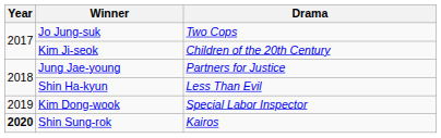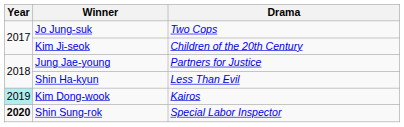 <table class="wikitable" style="width:600px">
 <tr>
 <th width=10>Year</th>
 <th>Winner</th>
 <th>Drama</th>
 </tr>
 <tr>
 <td rowspan=2>2017</td>
 <td><a href='#'>Jo Jung-suk</a></td>
 <td><em><a href='#'>Two Cops</a></em></td>
 </tr>
 <tr>
 <td><a href='#'>Kim Ji-seok</a></td>
 <td><em><a href='#'>Children of the 20th Century</a></em></td>
 </tr>
 <tr>
 <td rowspan=2>2018</td>
 <td><a href='#'>Jung Jae-young</a></td>
 <td><em><a href='#'>Partners for Justice</a></em></td>
 </tr>
 <tr>
 <td><a href='#'>Shin Ha-kyun</a></td>
 <td><em><a href='#'>Less Than Evil</a></em></td>
 </tr>
 <tr>
-<td>2019</td>
+<td style="background: paleturquoise;">2019</td>
 <td><a href='#'>Kim Dong-wook</a></td>
-<td><em><a href='#'>Special Labor Inspector</a></em></td>
+<td><em><a href='#'>Kairos</a></em></td>
 </tr>
 <tr>
 <td><strong>2020</strong></td>
 <td><a href='#'>Shin Sung-rok</a></td>
-<td><em><a href='#'>Kairos</a></em></td>
+<td><em><a href='#'>Special Labor Inspector</a></em></td>
 </tr>
 </table>
